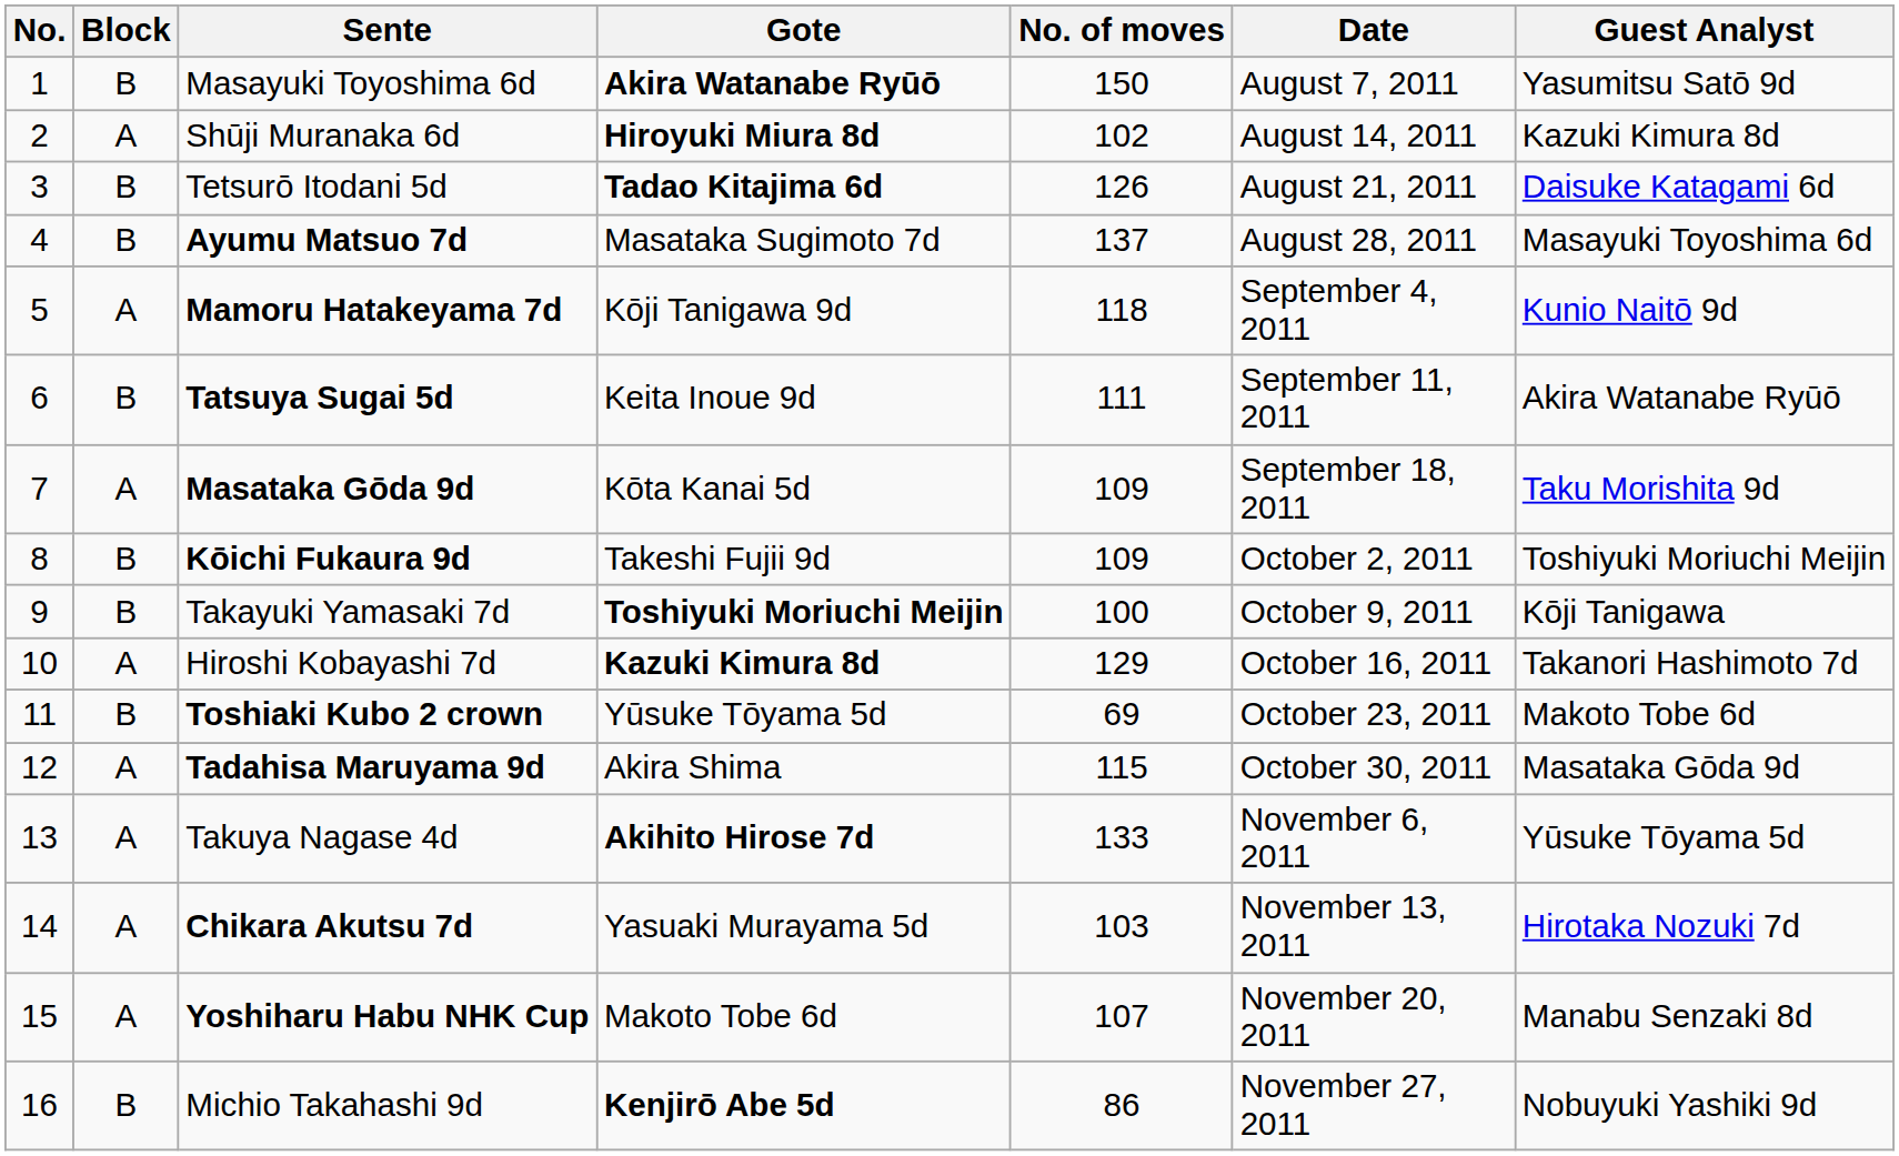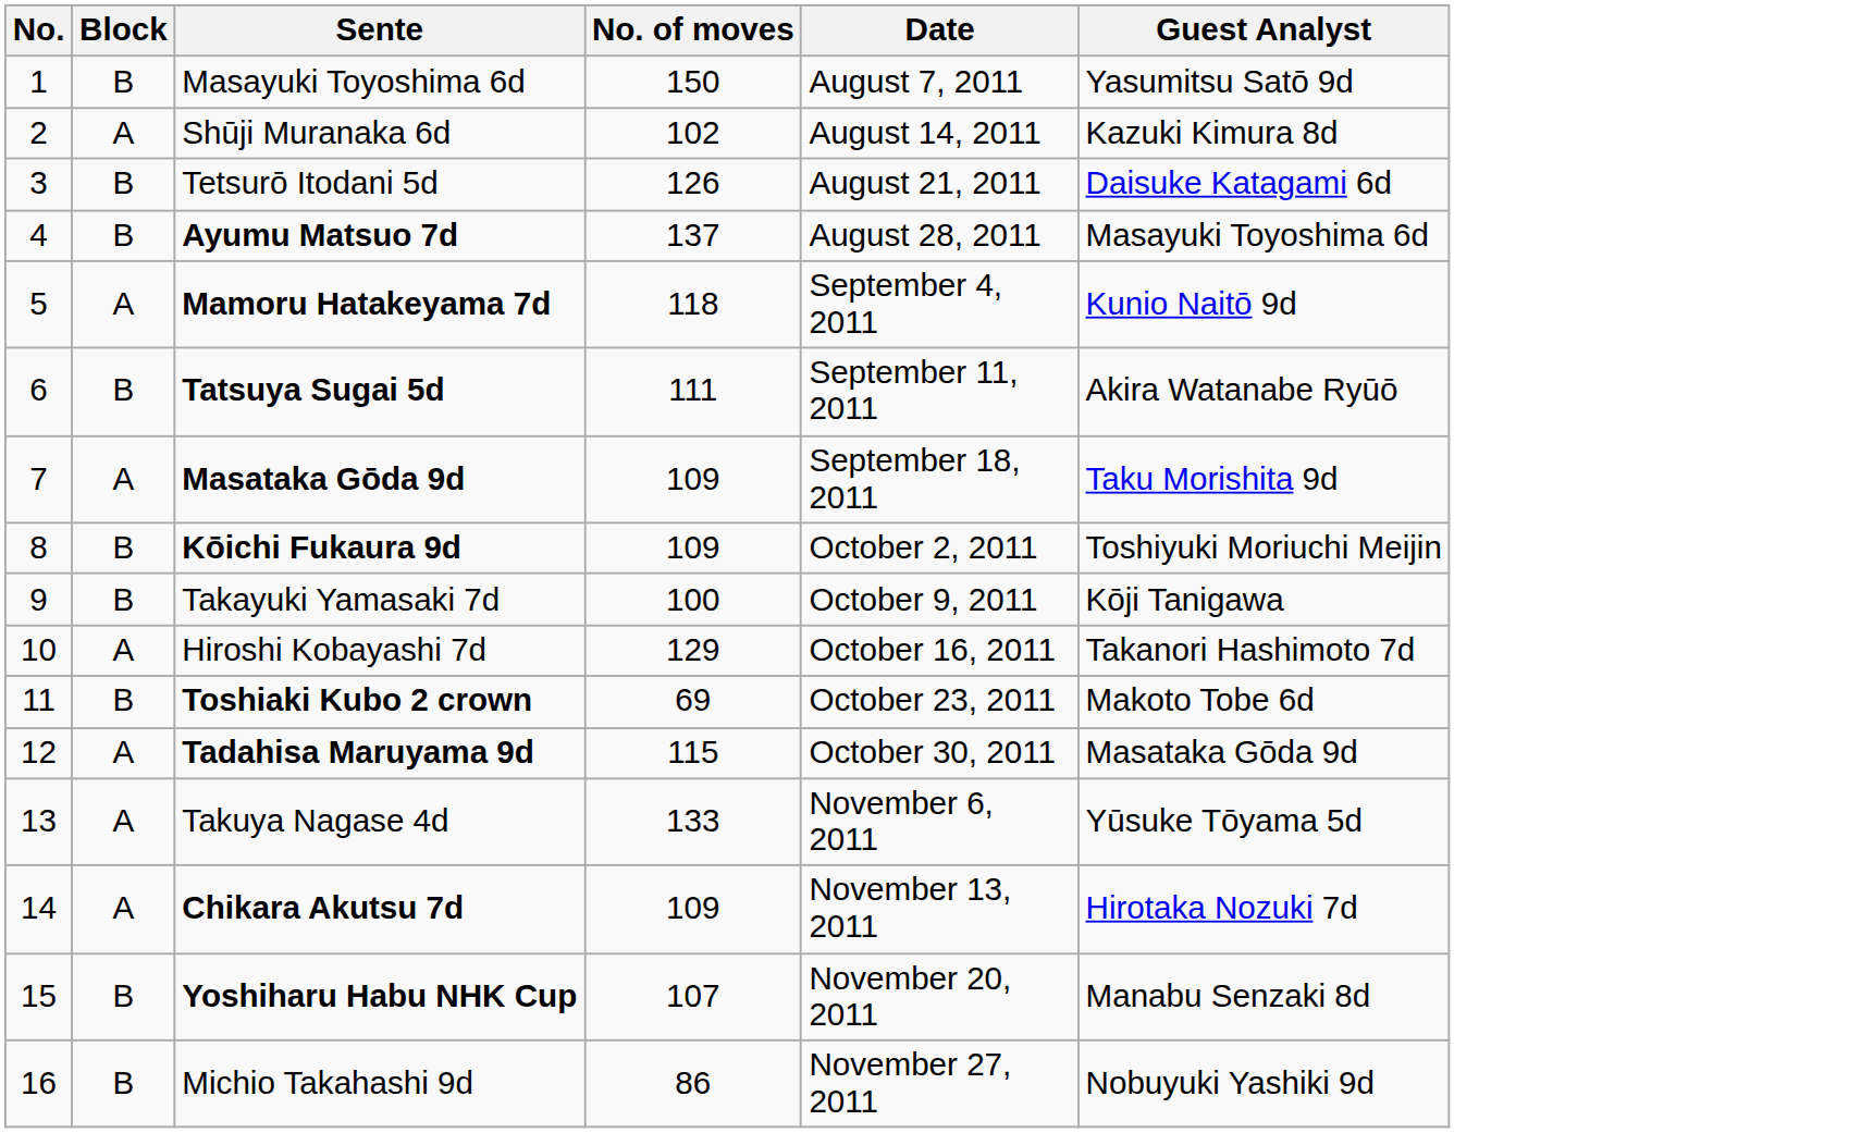 <table class="wikitable">
 <tr>
 <th width="20">No.</th>
 <th>Block</th>
 <th>Sente</th>
-<th>Gote</th>
 <th>No. of moves</th>
 <th width="130">Date</th>
 <th>Guest Analyst</th>
 </tr>
 <tr>
 <td align="center">1</td>
 <td align="center">B</td>
 <td>Masayuki Toyoshima 6d</td>
-<td><strong>Akira Watanabe Ryūō</strong></td>
 <td align="center">150</td>
 <td>August 7, 2011</td>
 <td>Yasumitsu Satō 9d</td>
 </tr>
 <tr>
 <td align="center">2</td>
 <td align="center">A</td>
 <td>Shūji Muranaka 6d</td>
-<td><strong>Hiroyuki Miura 8d</strong></td>
 <td align="center">102</td>
 <td>August 14, 2011</td>
 <td>Kazuki Kimura 8d</td>
 </tr>
 <tr>
 <td align="center">3</td>
 <td align="center">B</td>
 <td>Tetsurō Itodani 5d</td>
-<td><strong>Tadao Kitajima 6d</strong></td>
 <td align="center">126</td>
 <td>August 21, 2011</td>
 <td><a href='#'>Daisuke Katagami</a> 6d</td>
 </tr>
 <tr>
 <td align="center">4</td>
 <td align="center">B</td>
 <td><strong>Ayumu Matsuo 7d</strong></td>
-<td>Masataka Sugimoto 7d</td>
 <td align="center">137</td>
 <td>August 28, 2011</td>
 <td>Masayuki Toyoshima 6d</td>
 </tr>
 <tr>
 <td align="center">5</td>
 <td align="center">A</td>
 <td><strong>Mamoru Hatakeyama 7d</strong></td>
-<td>Kōji Tanigawa 9d</td>
 <td align="center">118</td>
 <td>September 4, 2011</td>
 <td><a href='#'>Kunio Naitō</a> 9d</td>
 </tr>
 <tr>
 <td align="center">6</td>
 <td align="center">B</td>
 <td><strong>Tatsuya Sugai 5d</strong></td>
-<td>Keita Inoue 9d</td>
 <td align="center">111</td>
 <td>September 11, 2011</td>
 <td>Akira Watanabe Ryūō</td>
 </tr>
 <tr>
 <td align="center">7</td>
 <td align="center">A</td>
 <td><strong>Masataka Gōda 9d</strong></td>
-<td>Kōta Kanai 5d</td>
 <td align="center">109</td>
 <td>September 18, 2011</td>
 <td><a href='#'>Taku Morishita</a> 9d</td>
 </tr>
 <tr>
 <td align="center">8</td>
 <td align="center">B</td>
 <td><strong>Kōichi Fukaura 9d</strong></td>
-<td>Takeshi Fujii 9d</td>
 <td align="center">109</td>
 <td>October 2, 2011</td>
 <td>Toshiyuki Moriuchi Meijin </td>
 </tr>
 <tr>
 <td align="center">9</td>
 <td align="center">B</td>
 <td>Takayuki Yamasaki 7d</td>
-<td><strong>Toshiyuki Moriuchi Meijin</strong></td>
 <td align="center">100</td>
 <td>October 9, 2011</td>
 <td>Kōji Tanigawa</td>
 </tr>
 <tr>
 <td align="center">10</td>
 <td align="center">A</td>
 <td>Hiroshi Kobayashi 7d</td>
-<td><strong>Kazuki Kimura 8d</strong></td>
 <td align="center">129</td>
 <td>October 16, 2011</td>
 <td>Takanori Hashimoto 7d</td>
 </tr>
 <tr>
 <td align="center">11</td>
 <td align="center">B</td>
 <td><strong>Toshiaki Kubo 2 crown</strong></td>
-<td>Yūsuke Tōyama 5d</td>
 <td align="center">69</td>
 <td>October 23, 2011</td>
 <td>Makoto Tobe 6d</td>
 </tr>
 <tr>
 <td align="center">12</td>
 <td align="center">A</td>
 <td><strong>Tadahisa Maruyama 9d</strong></td>
-<td>Akira Shima</td>
 <td align="center">115</td>
 <td>October 30, 2011</td>
 <td>Masataka Gōda 9d</td>
 </tr>
 <tr>
 <td align="center">13</td>
 <td align="center">A</td>
 <td>Takuya Nagase 4d</td>
-<td><strong>Akihito Hirose 7d</strong></td>
 <td align="center">133</td>
 <td>November 6, 2011</td>
 <td>Yūsuke Tōyama 5d</td>
 </tr>
 <tr>
 <td align="center">14</td>
 <td align="center">A</td>
 <td><strong>Chikara Akutsu 7d</strong></td>
-<td>Yasuaki Murayama 5d</td>
-<td align="center">103</td>
+<td align="center">109</td>
 <td>November 13, 2011</td>
 <td><a href='#'>Hirotaka Nozuki</a> 7d</td>
 </tr>
 <tr>
 <td align="center">15</td>
-<td align="center">A</td>
+<td align="center">B</td>
 <td><strong>Yoshiharu Habu NHK Cup</strong></td>
-<td>Makoto Tobe 6d</td>
 <td align="center">107</td>
 <td>November 20, 2011</td>
 <td>Manabu Senzaki 8d</td>
 </tr>
 <tr>
 <td align="center">16</td>
 <td align="center">B</td>
 <td>Michio Takahashi 9d</td>
-<td><strong>Kenjirō Abe 5d</strong></td>
 <td align="center">86</td>
 <td>November 27, 2011</td>
 <td>Nobuyuki Yashiki 9d</td>
 </tr>
 </table>
